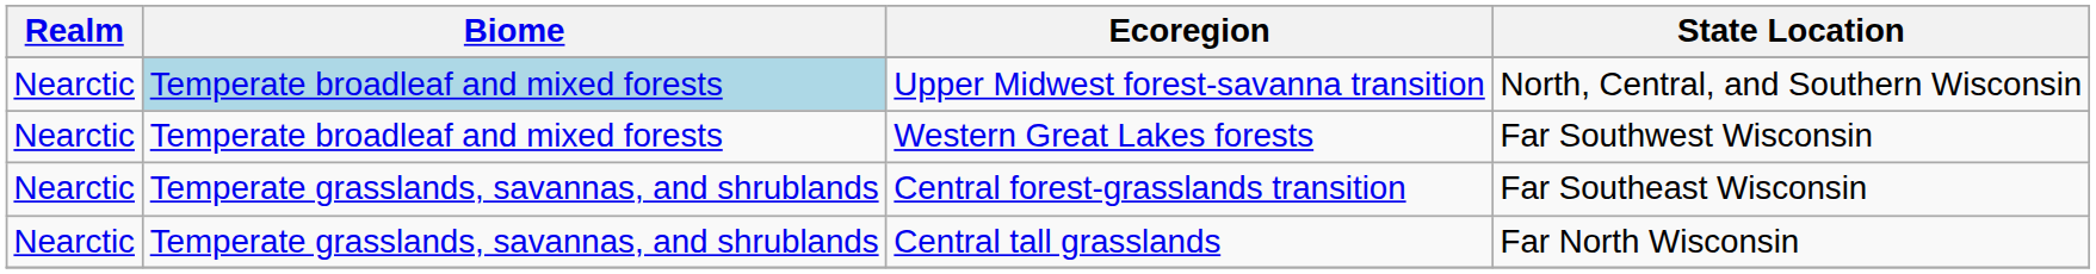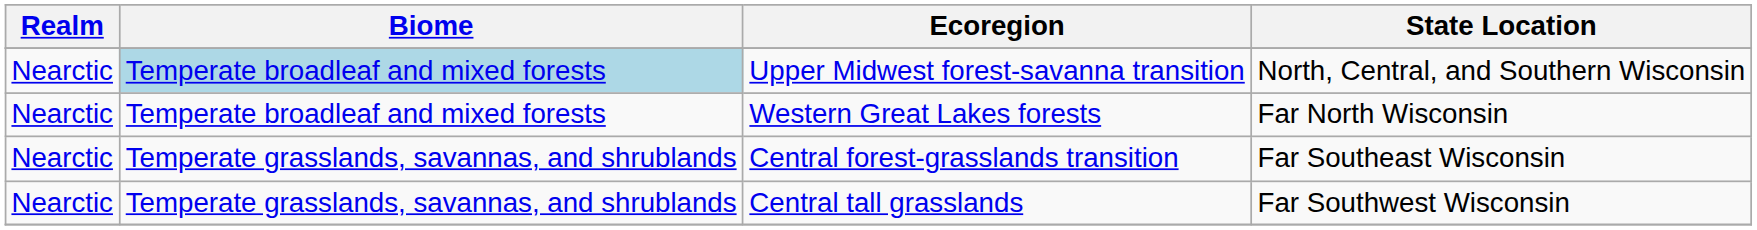 <table class="wikitable sortable" style="margin: 1em auto 1em auto">
 <tr>
 <th><strong><a href='#'>Realm</a></strong></th>
 <th><strong><a href='#'>Biome</a></strong></th>
 <th><strong>Ecoregion</strong></th>
 <th><strong>State Location</strong></th>
 </tr>
 <tr>
 </tr>
 <tr>
 <td><a href='#'>Nearctic</a></td>
 <td style="background: lightblue;"><a href='#'>Temperate broadleaf and mixed forests</a></td>
 <td><a href='#'>Upper Midwest forest-savanna transition</a></td>
 <td>North, Central, and Southern Wisconsin</td>
 </tr>
 <tr>
 <td><a href='#'>Nearctic</a></td>
 <td><a href='#'>Temperate broadleaf and mixed forests</a></td>
 <td><a href='#'>Western Great Lakes forests</a></td>
-<td>Far Southwest Wisconsin</td>
+<td>Far North Wisconsin</td>
 </tr>
 <tr>
 <td><a href='#'>Nearctic</a></td>
 <td><a href='#'>Temperate grasslands, savannas, and shrublands</a></td>
 <td><a href='#'>Central forest-grasslands transition</a></td>
 <td>Far Southeast Wisconsin</td>
 </tr>
 <tr>
 <td><a href='#'>Nearctic</a></td>
 <td><a href='#'>Temperate grasslands, savannas, and shrublands</a></td>
 <td><a href='#'>Central tall grasslands</a></td>
-<td>Far North Wisconsin</td>
+<td>Far Southwest Wisconsin</td>
 </tr>
 <tr>
 </tr>
 </table>
